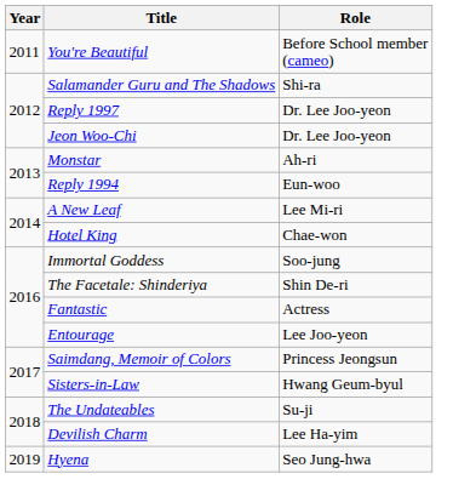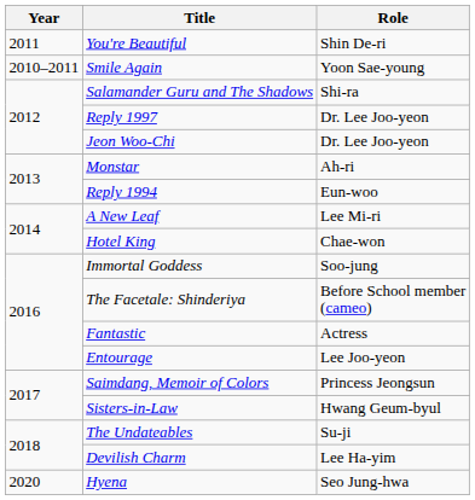 <table class="wikitable" border="1">
 <tr>
 <th scope="col">Year</th>
 <th scope="col">Title</th>
 <th scope="col">Role</th>
 </tr>
 <tr>
 <td>2011</td>
 <td><em><a href='#'>You're Beautiful</a></em></td>
-<td>Before School member<br>(<a href='#'>cameo</a>)</td>
+<td>Shin De-ri</td>
+</tr>
+<tr>
+<td>2010–2011</td>
+<td><em><a href='#'>Smile Again</a></em></td>
+<td>Yoon Sae-young</td>
 </tr>
 <tr>
 <td rowspan="3">2012</td>
 <td><em><a href='#'>Salamander Guru and The Shadows</a></em></td>
 <td>Shi-ra</td>
 </tr>
 <tr>
 <td><em><a href='#'>Reply 1997</a></em></td>
 <td>Dr. Lee Joo-yeon</td>
 </tr>
 <tr>
 <td><em><a href='#'>Jeon Woo-Chi</a></em></td>
 <td>Dr. Lee Joo-yeon</td>
 </tr>
 <tr>
 <td rowspan="2">2013</td>
 <td><em><a href='#'>Monstar</a></em></td>
 <td>Ah-ri</td>
 </tr>
 <tr>
 <td><em><a href='#'>Reply 1994</a></em></td>
 <td>Eun-woo</td>
 </tr>
 <tr>
 <td rowspan="2">2014</td>
 <td><em><a href='#'>A New Leaf</a></em></td>
 <td>Lee Mi-ri</td>
 </tr>
 <tr>
 <td><em><a href='#'>Hotel King</a></em></td>
 <td>Chae-won</td>
 </tr>
 <tr>
 <td rowspan="4">2016</td>
 <td><em>Immortal Goddess</em></td>
 <td>Soo-jung</td>
 </tr>
 <tr>
 <td><em>The Facetale: Shinderiya</em></td>
-<td>Shin De-ri</td>
+<td>Before School member<br>(<a href='#'>cameo</a>)</td>
 </tr>
 <tr>
 <td><em><a href='#'>Fantastic</a></em></td>
 <td>Actress</td>
 </tr>
 <tr>
 <td><em><a href='#'>Entourage</a></em></td>
 <td>Lee Joo-yeon</td>
 </tr>
 <tr>
 <td rowspan="2">2017</td>
 <td><em><a href='#'>Saimdang, Memoir of Colors</a></em></td>
 <td>Princess Jeongsun</td>
 </tr>
 <tr>
 <td><em><a href='#'>Sisters-in-Law</a></em></td>
 <td>Hwang Geum-byul</td>
 </tr>
 <tr>
 <td rowspan="2">2018</td>
 <td><em><a href='#'>The Undateables</a></em></td>
 <td>Su-ji</td>
 </tr>
 <tr>
 <td><em><a href='#'>Devilish Charm</a></em></td>
 <td>Lee Ha-yim</td>
 </tr>
 <tr>
-<td>2019</td>
+<td>2020</td>
 <td><em><a href='#'>Hyena</a></em></td>
 <td>Seo Jung-hwa</td>
 </tr>
 </table>
